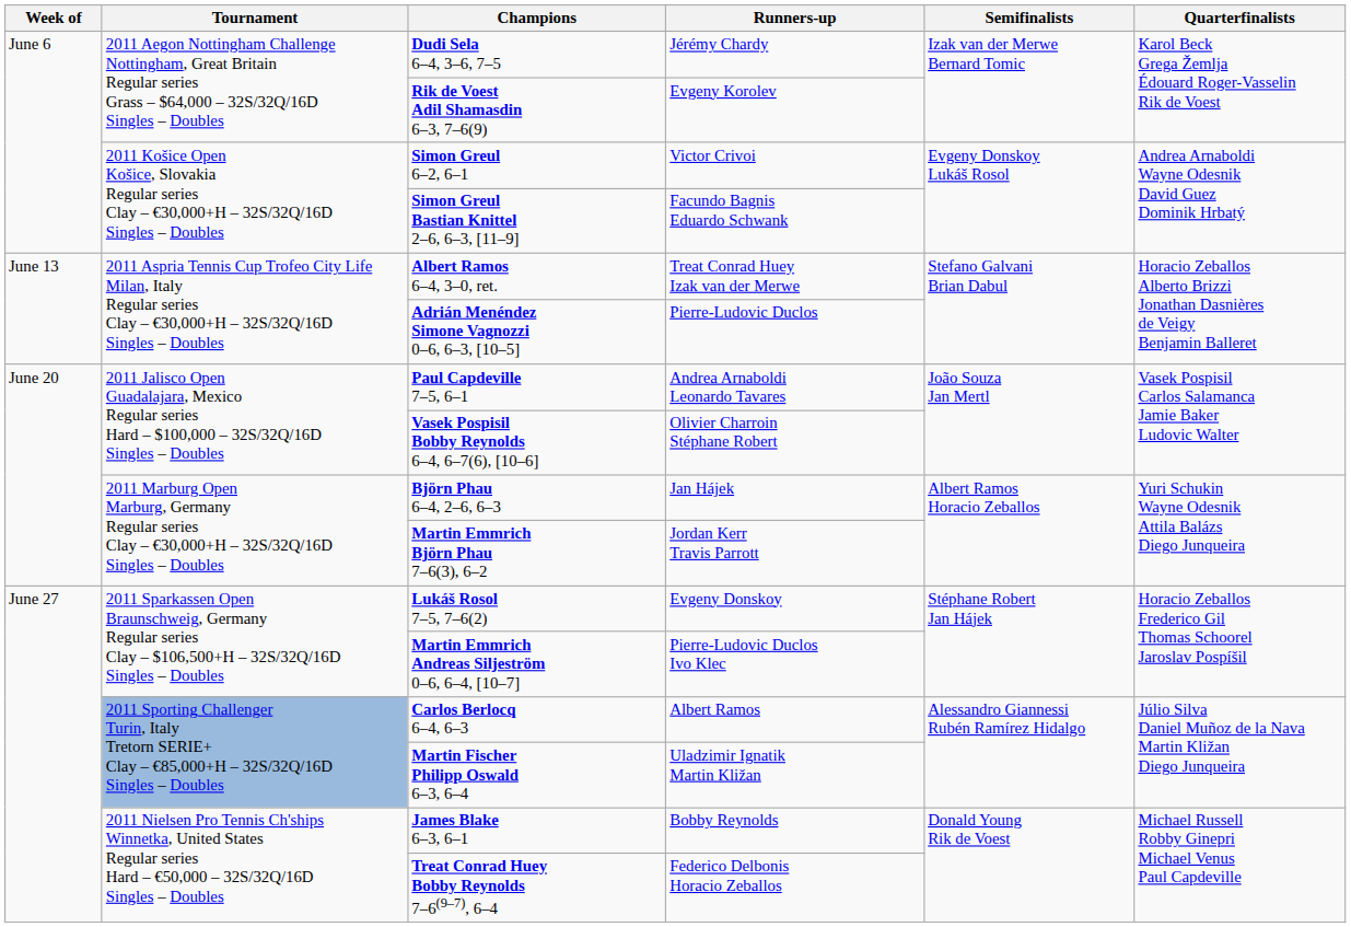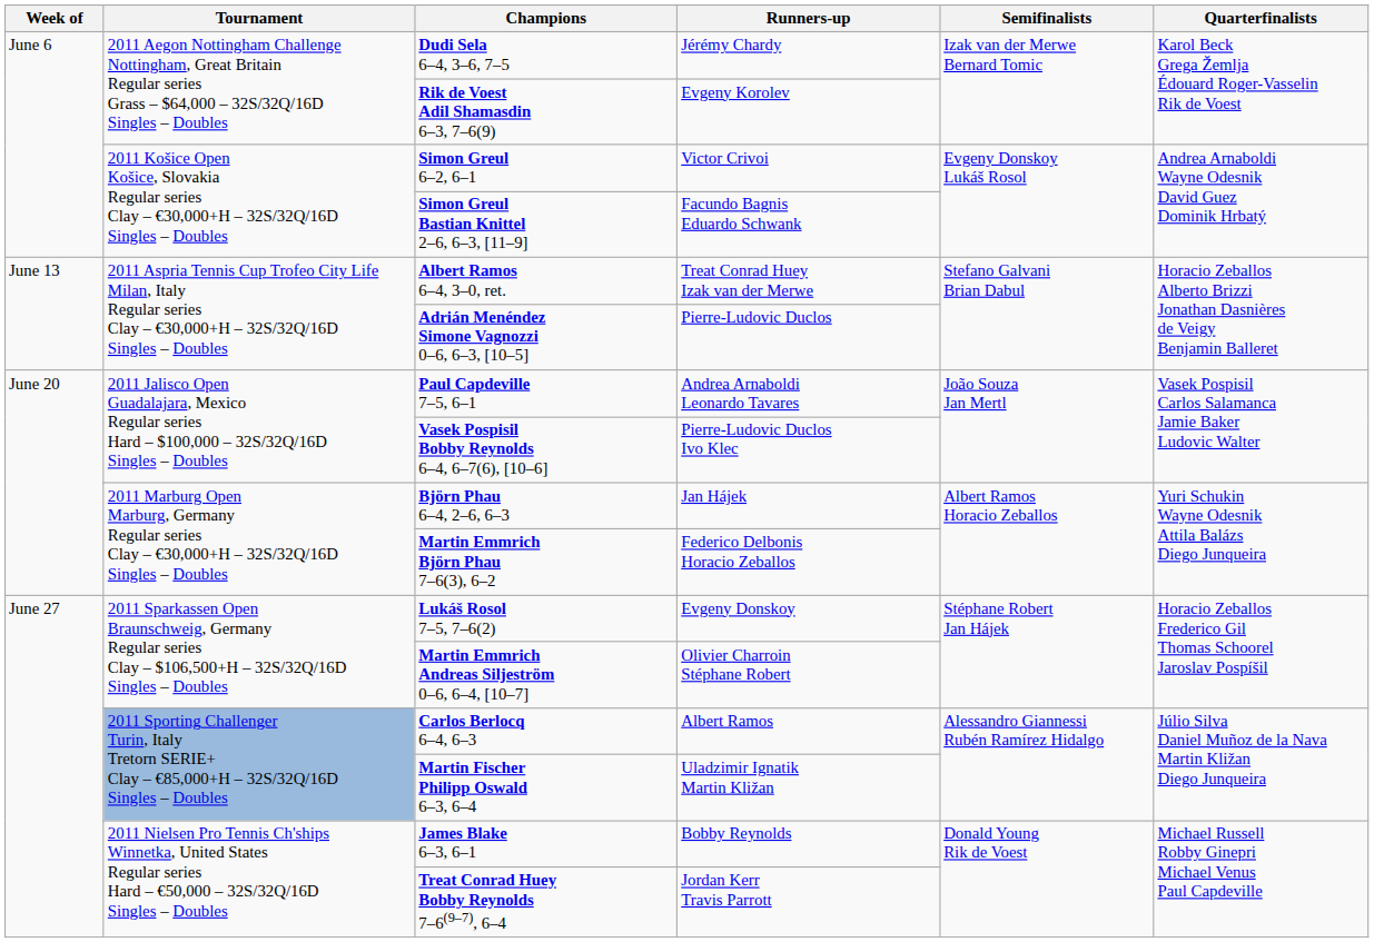 <table class=wikitable style=font-size:85%>
 <tr>
 <th width=75>Week of</th>
 <th width=250>Tournament</th>
 <th width=210>Champions</th>
 <th width=210>Runners-up</th>
 <th width=170>Semifinalists</th>
 <th width=170>Quarterfinalists</th>
 </tr>
 <tr valign=top>
 <td rowspan=4>June 6</td>
 <td rowspan=2><a href='#'>2011 Aegon Nottingham Challenge</a><br> <a href='#'>Nottingham</a>, Great Britain<br>Regular series<br>Grass – $64,000 – 32S/32Q/16D<br><a href='#'>Singles</a> – <a href='#'>Doubles</a></td>
 <td> <strong><a href='#'>Dudi Sela</a></strong><br>6–4, 3–6, 7–5</td>
 <td> <a href='#'>Jérémy Chardy</a></td>
 <td rowspan=2> <a href='#'>Izak van der Merwe</a><br> <a href='#'>Bernard Tomic</a></td>
 <td rowspan=2> <a href='#'>Karol Beck</a><br> <a href='#'>Grega Žemlja</a><br> <a href='#'>Édouard Roger-Vasselin</a><br> <a href='#'>Rik de Voest</a></td>
 </tr>
 <tr valign=top>
 <td> <strong><a href='#'>Rik de Voest</a></strong><br> <strong><a href='#'>Adil Shamasdin</a></strong><br>6–3, 7–6(9)</td>
 <td> <a href='#'>Evgeny Korolev</a></td>
 </tr>
 <tr valign=top>
 <td rowspan=2><a href='#'>2011 Košice Open</a><br> <a href='#'>Košice</a>, Slovakia<br>Regular series<br>Clay – €30,000+H – 32S/32Q/16D<br><a href='#'>Singles</a> – <a href='#'>Doubles</a></td>
 <td> <strong><a href='#'>Simon Greul</a></strong><br>6–2, 6–1</td>
 <td> <a href='#'>Victor Crivoi</a></td>
 <td rowspan=2> <a href='#'>Evgeny Donskoy</a><br> <a href='#'>Lukáš Rosol</a></td>
 <td rowspan=2> <a href='#'>Andrea Arnaboldi</a><br> <a href='#'>Wayne Odesnik</a><br> <a href='#'>David Guez</a><br> <a href='#'>Dominik Hrbatý</a></td>
 </tr>
 <tr valign=top>
 <td> <strong><a href='#'>Simon Greul</a></strong><br> <strong><a href='#'>Bastian Knittel</a></strong><br>2–6, 6–3, [11–9]</td>
 <td> <a href='#'>Facundo Bagnis</a><br> <a href='#'>Eduardo Schwank</a></td>
 </tr>
 <tr valign=top>
 <td rowspan=2>June 13</td>
 <td rowspan=2><a href='#'>2011 Aspria Tennis Cup Trofeo City Life</a><br> <a href='#'>Milan</a>, Italy<br>Regular series<br>Clay – €30,000+H – 32S/32Q/16D<br><a href='#'>Singles</a> – <a href='#'>Doubles</a></td>
 <td> <strong><a href='#'>Albert Ramos</a></strong><br>6–4, 3–0, ret.</td>
 <td> <a href='#'>Treat Conrad Huey</a><br> <a href='#'>Izak van der Merwe</a></td>
 <td rowspan=2> <a href='#'>Stefano Galvani</a><br> <a href='#'>Brian Dabul</a></td>
 <td rowspan=2> <a href='#'>Horacio Zeballos</a><br> <a href='#'>Alberto Brizzi</a><br> <a href='#'>Jonathan Dasnières<br>de Veigy</a><br> <a href='#'>Benjamin Balleret</a></td>
 </tr>
 <tr valign=top>
 <td> <strong><a href='#'>Adrián Menéndez</a></strong><br> <strong><a href='#'>Simone Vagnozzi</a></strong><br>0–6, 6–3, [10–5]</td>
 <td> <a href='#'>Pierre-Ludovic Duclos</a></td>
 </tr>
 <tr valign=top>
 <td rowspan=4>June 20</td>
 <td rowspan=2><a href='#'>2011 Jalisco Open</a><br><a href='#'>Guadalajara</a>, Mexico<br>Regular series<br>Hard – $100,000 – 32S/32Q/16D<br><a href='#'>Singles</a> – <a href='#'>Doubles</a></td>
 <td> <strong><a href='#'>Paul Capdeville</a></strong><br>7–5, 6–1</td>
 <td> <a href='#'>Andrea Arnaboldi</a><br> <a href='#'>Leonardo Tavares</a></td>
 <td rowspan=2> <a href='#'>João Souza</a><br> <a href='#'>Jan Mertl</a></td>
 <td rowspan=2> <a href='#'>Vasek Pospisil</a><br> <a href='#'>Carlos Salamanca</a><br> <a href='#'>Jamie Baker</a><br> <a href='#'>Ludovic Walter</a></td>
 </tr>
 <tr valign=top>
 <td> <strong><a href='#'>Vasek Pospisil</a></strong><br> <strong><a href='#'>Bobby Reynolds</a></strong><br>6–4, 6–7(6), [10–6]</td>
-<td> <a href='#'>Olivier Charroin</a><br> <a href='#'>Stéphane Robert</a></td>
+<td> <a href='#'>Pierre-Ludovic Duclos</a><br> <a href='#'>Ivo Klec</a></td>
 </tr>
 <tr valign=top>
 <td rowspan=2><a href='#'>2011 Marburg Open</a><br> <a href='#'>Marburg</a>, Germany<br>Regular series<br>Clay – €30,000+H – 32S/32Q/16D<br><a href='#'>Singles</a> – <a href='#'>Doubles</a></td>
 <td> <strong><a href='#'>Björn Phau</a></strong><br>6–4, 2–6, 6–3</td>
 <td> <a href='#'>Jan Hájek</a></td>
 <td rowspan=2> <a href='#'>Albert Ramos</a><br> <a href='#'>Horacio Zeballos</a></td>
 <td rowspan=2> <a href='#'>Yuri Schukin</a><br> <a href='#'>Wayne Odesnik</a><br> <a href='#'>Attila Balázs</a><br> <a href='#'>Diego Junqueira</a></td>
 </tr>
 <tr valign=top>
 <td> <strong><a href='#'>Martin Emmrich</a></strong><br> <strong><a href='#'>Björn Phau</a></strong><br>7–6(3), 6–2</td>
-<td> <a href='#'>Jordan Kerr</a><br> <a href='#'>Travis Parrott</a></td>
+<td> <a href='#'>Federico Delbonis</a><br> <a href='#'>Horacio Zeballos</a></td>
 </tr>
 <tr valign=top>
 <td rowspan=6>June 27</td>
 <td rowspan=2><a href='#'>2011 Sparkassen Open</a><br> <a href='#'>Braunschweig</a>, Germany<br>Regular series<br>Clay – $106,500+H – 32S/32Q/16D<br><a href='#'>Singles</a> – <a href='#'>Doubles</a></td>
 <td> <strong><a href='#'>Lukáš Rosol</a></strong><br>7–5, 7–6(2)</td>
 <td> <a href='#'>Evgeny Donskoy</a></td>
 <td rowspan=2> <a href='#'>Stéphane Robert</a><br> <a href='#'>Jan Hájek</a></td>
 <td rowspan=2> <a href='#'>Horacio Zeballos</a><br> <a href='#'>Frederico Gil</a><br> <a href='#'>Thomas Schoorel</a><br> <a href='#'>Jaroslav Pospíšil</a></td>
 </tr>
 <tr valign=top>
 <td> <strong><a href='#'>Martin Emmrich</a></strong><br> <strong><a href='#'>Andreas Siljeström</a></strong><br>0–6, 6–4, [10–7]</td>
-<td> <a href='#'>Pierre-Ludovic Duclos</a><br> <a href='#'>Ivo Klec</a></td>
+<td> <a href='#'>Olivier Charroin</a><br> <a href='#'>Stéphane Robert</a></td>
 </tr>
 <tr valign=top>
 <td bgcolor=#99BADD rowspan=2><a href='#'>2011 Sporting Challenger</a><br> <a href='#'>Turin</a>, Italy<br>Tretorn SERIE+<br>Clay – €85,000+H – 32S/32Q/16D<br><a href='#'>Singles</a> – <a href='#'>Doubles</a></td>
 <td> <strong><a href='#'>Carlos Berlocq</a></strong><br>6–4, 6–3</td>
 <td> <a href='#'>Albert Ramos</a></td>
 <td rowspan=2> <a href='#'>Alessandro Giannessi</a><br> <a href='#'>Rubén Ramírez Hidalgo</a></td>
 <td rowspan=2> <a href='#'>Júlio Silva</a><br> <a href='#'>Daniel Muñoz de la Nava</a><br> <a href='#'>Martin Kližan</a><br> <a href='#'>Diego Junqueira</a></td>
 </tr>
 <tr valign=top>
 <td> <strong><a href='#'>Martin Fischer</a></strong><br> <strong><a href='#'>Philipp Oswald</a></strong><br>6–3, 6–4</td>
 <td> <a href='#'>Uladzimir Ignatik</a><br> <a href='#'>Martin Kližan</a></td>
 </tr>
 <tr valign=top>
 <td rowspan=2><a href='#'>2011 Nielsen Pro Tennis Ch'ships</a><br> <a href='#'>Winnetka</a>, United States<br>Regular series<br>Hard – €50,000 – 32S/32Q/16D<br><a href='#'>Singles</a> – <a href='#'>Doubles</a></td>
 <td> <strong><a href='#'>James Blake</a></strong><br>6–3, 6–1</td>
 <td> <a href='#'>Bobby Reynolds</a></td>
 <td rowspan=2> <a href='#'>Donald Young</a><br> <a href='#'>Rik de Voest</a></td>
 <td rowspan=2> <a href='#'>Michael Russell</a><br> <a href='#'>Robby Ginepri</a><br> <a href='#'>Michael Venus</a><br> <a href='#'>Paul Capdeville</a></td>
 </tr>
 <tr valign=top>
 <td> <strong><a href='#'>Treat Conrad Huey</a></strong><br> <strong><a href='#'>Bobby Reynolds</a></strong><br>7–6<sup>(9–7)</sup>, 6–4</td>
-<td> <a href='#'>Federico Delbonis</a><br> <a href='#'>Horacio Zeballos</a></td>
+<td> <a href='#'>Jordan Kerr</a><br> <a href='#'>Travis Parrott</a></td>
 </tr>
 <tr valign=top>
 </tr>
 </table>
